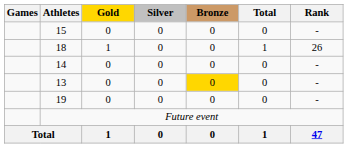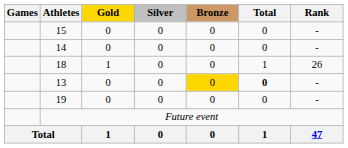 <table class="wikitable sortable" style="text-align:center; font-size:90%;">
 <tr>
 <th>Games</th>
 <th>Athletes</th>
 <th style="background:gold; width:4.5em; font-weight:bold;">Gold</th>
 <th style="background:silver; width:4.5em; font-weight:bold;">Silver</th>
 <th style="background:#cc9966; width:4.5em; font-weight:bold;">Bronze</th>
 <th style="width:4.5em; font-weight:bold;">Total</th>
 <th style="width:4.5em; font-weight:bold;">Rank</th>
 </tr>
 <tr>
 <td align=left></td>
 <td>15</td>
 <td>0</td>
 <td>0</td>
 <td>0</td>
 <td>0</td>
 <td>-</td>
 </tr>
 <tr>
 <td align=left></td>
+<td>14</td>
+<td>0</td>
+<td>0</td>
+<td>0</td>
+<td>0</td>
+<td>-</td>
+</tr>
+<tr>
+<td align=left></td>
 <td>18</td>
 <td>1</td>
 <td>0</td>
 <td>0</td>
 <td>1</td>
 <td>26</td>
 </tr>
 <tr>
 <td align=left></td>
-<td>14</td>
-<td>0</td>
-<td>0</td>
-<td>0</td>
-<td>0</td>
-<td>-</td>
-</tr>
-<tr>
-<td align=left></td>
 <td>13</td>
 <td>0</td>
 <td>0</td>
 <td style="background: gold;">0</td>
-<td>0</td>
+<td><strong>0</strong></td>
 <td>-</td>
 </tr>
 <tr>
 <td align=left></td>
 <td>19</td>
 <td>0</td>
 <td>0</td>
 <td>0</td>
 <td>0</td>
 <td>-</td>
 </tr>
 <tr>
 <td align=left></td>
 <td colspan=6><em>Future event</em></td>
 </tr>
 <tr>
 <th colspan=2>Total</th>
 <th>1</th>
 <th>0</th>
 <th>0</th>
 <th>1</th>
 <th><a href='#'>47</a></th>
 </tr>
 </table>
